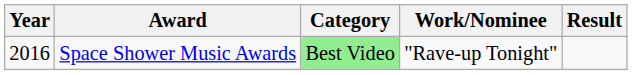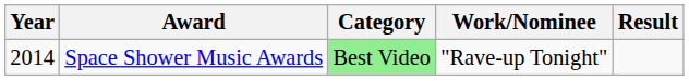 <table class="wikitable">
 <tr>
 <th>Year</th>
 <th>Award</th>
 <th>Category</th>
 <th>Work/Nominee</th>
 <th>Result</th>
 </tr>
 <tr>
-<td align="center">2016</td>
+<td align="center">2014</td>
 <td><a href='#'>Space Shower Music Awards</a></td>
 <td style="background: lightgreen;">Best Video</td>
 <td>"Rave-up Tonight"</td>
 <td></td>
 </tr>
 </table>
